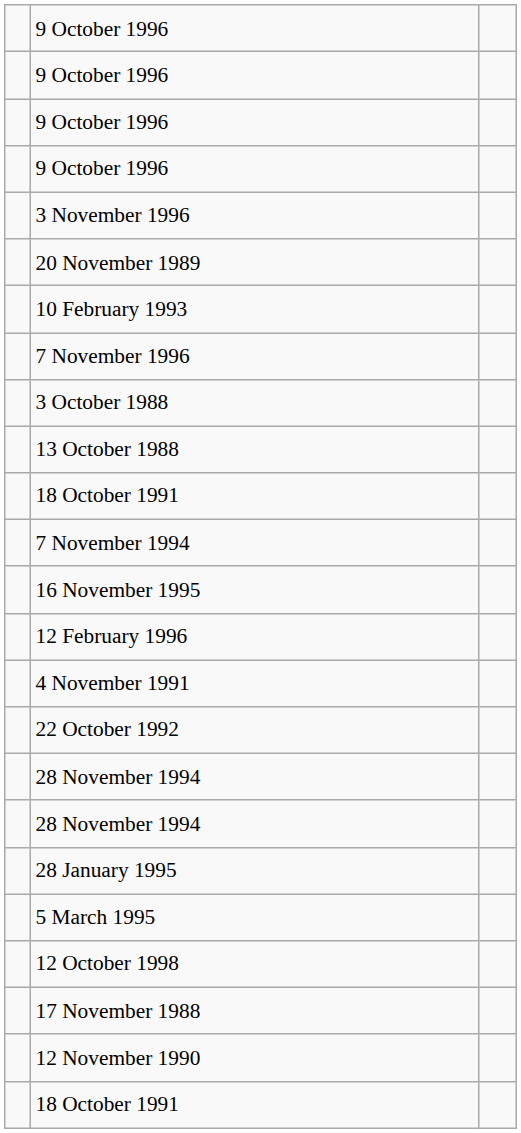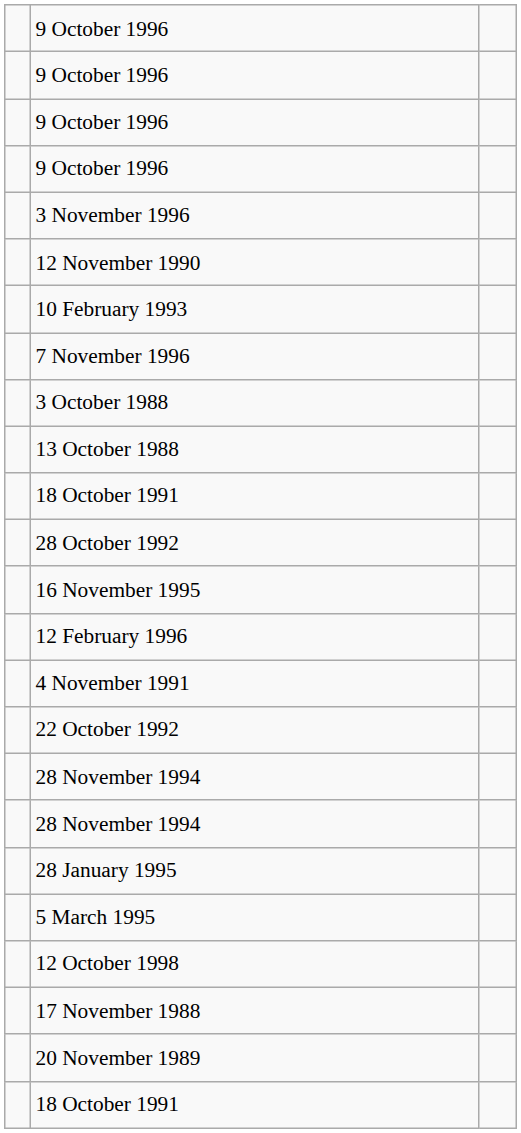 <table class="wikitable" style="font-size: 89%; float: left; width: 24em; margin-right: 1em; line-height: 1.65em">
 <tr>
 <td></td>
 <td>9 October 1996</td>
 <td><small></small> </td>
 </tr>
 <tr>
 <td></td>
 <td>9 October 1996</td>
 <td><small></small> </td>
 </tr>
 <tr>
 <td></td>
 <td>9 October 1996</td>
 <td><small></small> </td>
 </tr>
 <tr>
 <td></td>
 <td>9 October 1996</td>
 <td><small></small> </td>
 </tr>
 <tr>
 <td></td>
 <td>3 November 1996</td>
 <td><small></small> </td>
 </tr>
 <tr>
 <td></td>
-<td>20 November 1989</td>
+<td>12 November 1990</td>
 <td><small></small> </td>
 </tr>
 <tr>
 <td></td>
 <td>10 February 1993</td>
 <td><small></small> </td>
 </tr>
 <tr>
 <td></td>
 <td>7 November 1996</td>
 <td><small></small> </td>
 </tr>
 <tr>
 <td></td>
 <td>3 October 1988</td>
 <td><small></small> </td>
 </tr>
 <tr>
 <td></td>
 <td>13 October 1988</td>
 <td><small></small> </td>
 </tr>
 <tr>
 <td></td>
 <td>18 October 1991</td>
 <td><small></small> </td>
 </tr>
 <tr>
 <td></td>
-<td>7 November 1994</td>
+<td>28 October 1992</td>
 <td><small></small> </td>
 </tr>
 <tr>
 <td></td>
 <td>16 November 1995</td>
 <td><small></small> </td>
 </tr>
 <tr>
 <td></td>
 <td>12 February 1996</td>
 <td><small></small> </td>
 </tr>
 <tr>
 <td></td>
 <td>4 November 1991</td>
 <td><small></small> </td>
 </tr>
 <tr>
 <td></td>
 <td>22 October 1992</td>
 <td><small></small> </td>
 </tr>
 <tr>
 <td></td>
 <td>28 November 1994</td>
 <td><small></small> </td>
 </tr>
 <tr>
 <td></td>
 <td>28 November 1994</td>
 <td><small></small> </td>
 </tr>
 <tr>
 <td></td>
 <td>28 January 1995</td>
 <td><small></small> </td>
 </tr>
 <tr>
 <td></td>
 <td>5 March 1995</td>
 <td><small></small> </td>
 </tr>
 <tr>
 <td></td>
 <td>12 October 1998</td>
 <td><small></small> </td>
 </tr>
 <tr>
 <td></td>
 <td>17 November 1988</td>
 <td><small></small> </td>
 </tr>
 <tr>
 <td></td>
-<td>12 November 1990</td>
+<td>20 November 1989</td>
 <td><small></small> </td>
 </tr>
 <tr>
 <td></td>
 <td>18 October 1991</td>
 <td><small></small> </td>
 </tr>
 </table>
